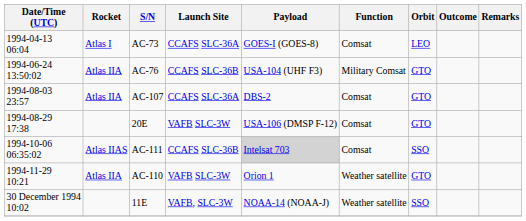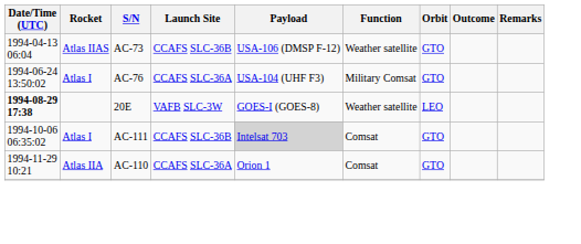 <table class="wikitable" style="margin: 1em 1em 1em 0";>
 <tr>
 <th>Date/Time<br>(<a href='#'>UTC</a>)</th>
 <th>Rocket</th>
 <th><a href='#'>S/N</a></th>
 <th>Launch Site</th>
 <th>Payload</th>
 <th>Function</th>
 <th>Orbit</th>
 <th>Outcome</th>
 <th>Remarks</th>
 </tr>
 <tr>
 <td>1994-04-13<br>06:04</td>
-<td><a href='#'>Atlas I</a></td>
+<td><a href='#'>Atlas IIAS</a></td>
 <td>AC-73</td>
-<td><a href='#'>CCAFS</a> <a href='#'>SLC-36A</a></td>
-<td><a href='#'>GOES-I</a> (GOES-8)</td>
-<td>Comsat</td>
-<td><a href='#'>LEO</a></td>
+<td><a href='#'>CCAFS</a> <a href='#'>SLC-36B</a></td>
+<td><a href='#'>USA-106</a> (DMSP F-12)</td>
+<td>Weather satellite</td>
+<td><a href='#'>GTO</a></td>
 <td></td>
 <td></td>
 </tr>
 <tr>
 <td>1994-06-24<br>13:50:02</td>
-<td><a href='#'>Atlas IIA</a></td>
+<td><a href='#'>Atlas I</a></td>
 <td>AC-76</td>
-<td><a href='#'>CCAFS</a> <a href='#'>SLC-36B</a></td>
+<td><a href='#'>CCAFS</a> <a href='#'>SLC-36A</a></td>
 <td><a href='#'>USA-104</a> (UHF F3)</td>
 <td>Military Comsat</td>
 <td><a href='#'>GTO</a></td>
 <td></td>
 <td></td>
 </tr>
 <tr>
-<td>1994-08-03<br>23:57</td>
-<td><a href='#'>Atlas IIA</a></td>
-<td>AC-107</td>
-<td><a href='#'>CCAFS</a> <a href='#'>SLC-36A</a></td>
-<td><a href='#'>DBS-2</a></td>
-<td>Comsat</td>
-<td><a href='#'>GTO</a></td>
-<td></td>
-<td></td>
-</tr>
-<tr>
-<td>1994-08-29<br>17:38</td>
+<td><strong>1994-08-29<br>17:38</strong></td>
 <td></td>
 <td>20E</td>
 <td><a href='#'>VAFB</a> <a href='#'>SLC-3W</a></td>
-<td><a href='#'>USA-106</a> (DMSP F-12)</td>
-<td>Comsat</td>
-<td><a href='#'>GTO</a></td>
+<td><a href='#'>GOES-I</a> (GOES-8)</td>
+<td>Weather satellite</td>
+<td><a href='#'>LEO</a></td>
 <td></td>
 <td></td>
 </tr>
 <tr>
 <td>1994-10-06<br>06:35:02</td>
-<td><a href='#'>Atlas IIAS</a></td>
+<td><a href='#'>Atlas I</a></td>
 <td>AC-111</td>
 <td><a href='#'>CCAFS</a> <a href='#'>SLC-36B</a></td>
 <td style="background: lightgrey;"><a href='#'>Intelsat 703</a></td>
 <td>Comsat</td>
-<td><a href='#'>SSO</a></td>
+<td><a href='#'>GTO</a></td>
 <td></td>
 <td></td>
 </tr>
 <tr>
 <td>1994-11-29<br>10:21</td>
 <td><a href='#'>Atlas IIA</a></td>
 <td>AC-110</td>
-<td><a href='#'>VAFB</a> <a href='#'>SLC-3W</a></td>
+<td><a href='#'>CCAFS</a> <a href='#'>SLC-36A</a></td>
 <td><a href='#'>Orion 1</a></td>
-<td>Weather satellite</td>
+<td>Comsat</td>
 <td><a href='#'>GTO</a></td>
-<td></td>
-<td></td>
-</tr>
-<tr>
-<td>30 December 1994<br>10:02</td>
-<td></td>
-<td>11E</td>
-<td><a href='#'>VAFB</a>, <a href='#'>SLC-3W</a></td>
-<td><a href='#'>NOAA-14</a> (NOAA-J)</td>
-<td>Weather satellite</td>
-<td><a href='#'>SSO</a></td>
 <td></td>
 <td></td>
 </tr>
 <tr>
 </tr>
 </table>
